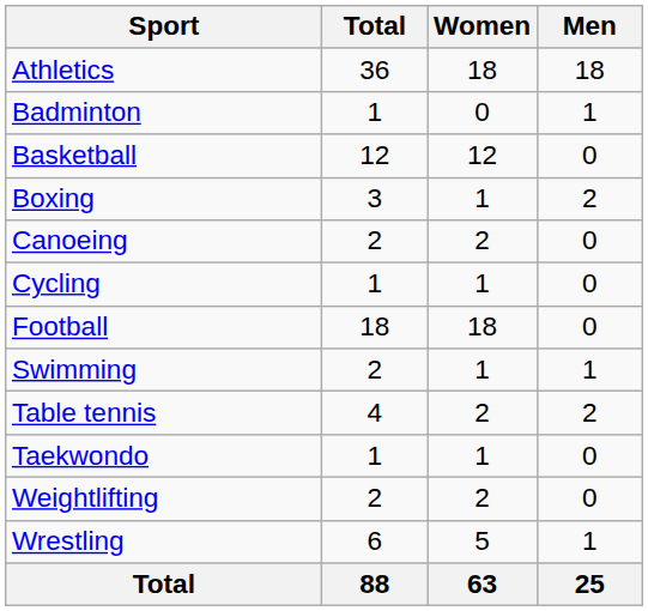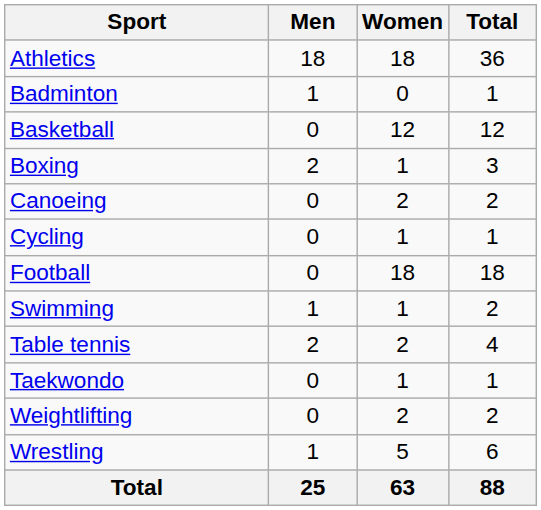 <table class="wikitable sortable" style="text-align:center;">
 <tr>
 <th width=180>Sport</th>
+<th width=55>Men</th>
+<th width=55>Women</th>
 <th width=55>Total</th>
-<th width=55>Women</th>
-<th width=55>Men</th>
 </tr>
 <tr>
 <td align=left><a href='#'>Athletics</a></td>
-<td>36</td>
 <td>18</td>
 <td>18</td>
+<td>36</td>
 </tr>
 <tr>
 <td align=left><a href='#'>Badminton</a></td>
 <td>1</td>
 <td>0</td>
 <td>1</td>
 </tr>
 <tr>
 <td align=left><a href='#'>Basketball</a></td>
+<td>0</td>
 <td>12</td>
 <td>12</td>
-<td>0</td>
 </tr>
 <tr>
 <td align=left><a href='#'>Boxing</a></td>
+<td>2</td>
+<td>1</td>
 <td>3</td>
+</tr>
+<tr>
+<td align=left><a href='#'>Canoeing</a></td>
+<td>0</td>
+<td>2</td>
+<td>2</td>
+</tr>
+<tr>
+<td align=left><a href='#'>Cycling</a></td>
+<td>0</td>
+<td>1</td>
+<td>1</td>
+</tr>
+<tr>
+<td align=left><a href='#'>Football</a></td>
+<td>0</td>
+<td>18</td>
+<td>18</td>
+</tr>
+<tr>
+<td align=left><a href='#'>Swimming</a></td>
+<td>1</td>
 <td>1</td>
 <td>2</td>
 </tr>
 <tr>
-<td align=left><a href='#'>Canoeing</a></td>
+<td align=left><a href='#'>Table tennis</a></td>
 <td>2</td>
 <td>2</td>
-<td>0</td>
+<td>4</td>
 </tr>
 <tr>
-<td align=left><a href='#'>Cycling</a></td>
-<td>1</td>
-<td>1</td>
+<td align=left><a href='#'>Taekwondo</a></td>
 <td>0</td>
-</tr>
-<tr>
-<td align=left><a href='#'>Football</a></td>
-<td>18</td>
-<td>18</td>
-<td>0</td>
-</tr>
-<tr>
-<td align=left><a href='#'>Swimming</a></td>
-<td>2</td>
 <td>1</td>
 <td>1</td>
 </tr>
 <tr>
-<td align=left><a href='#'>Table tennis</a></td>
-<td>4</td>
+<td align=left><a href='#'>Weightlifting</a></td>
+<td>0</td>
 <td>2</td>
 <td>2</td>
 </tr>
 <tr>
-<td align=left><a href='#'>Taekwondo</a></td>
+<td align=left><a href='#'>Wrestling</a></td>
 <td>1</td>
-<td>1</td>
-<td>0</td>
-</tr>
-<tr>
-<td align=left><a href='#'>Weightlifting</a></td>
-<td>2</td>
-<td>2</td>
-<td>0</td>
-</tr>
-<tr>
-<td align=left><a href='#'>Wrestling</a></td>
+<td>5</td>
 <td>6</td>
-<td>5</td>
-<td>1</td>
 </tr>
 <tr>
 <th>Total</th>
+<th>25</th>
+<th>63</th>
 <th>88</th>
-<th>63</th>
-<th>25</th>
 </tr>
 </table>
